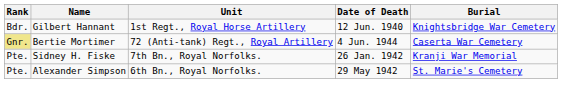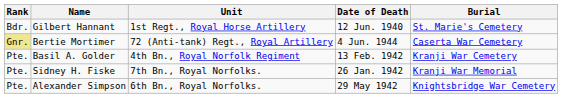 <table class="wikitable">
 <tr>
 <th>Rank</th>
 <th>Name</th>
 <th>Unit</th>
 <th>Date of Death</th>
 <th>Burial</th>
 </tr>
 <tr>
 <td>Bdr.</td>
 <td>Gilbert Hannant</td>
 <td>1st Regt., <a href='#'>Royal Horse Artillery</a></td>
 <td>12 Jun. 1940</td>
-<td><a href='#'>Knightsbridge War Cemetery</a></td>
+<td><a href='#'>St. Marie's Cemetery</a></td>
 </tr>
 <tr>
 <td style="background: khaki;">Gnr.</td>
 <td>Bertie Mortimer</td>
 <td>72 (Anti-tank) Regt., <a href='#'>Royal Artillery</a></td>
 <td>4 Jun. 1944</td>
 <td><a href='#'>Caserta War Cemetery</a></td>
+</tr>
+<tr>
+<td>Pte.</td>
+<td>Basil A. Golder</td>
+<td>4th Bn., <a href='#'>Royal Norfolk Regiment</a></td>
+<td>13 Feb. 1942</td>
+<td><a href='#'>Kranji War Cemetery</a></td>
 </tr>
 <tr>
 <td>Pte.</td>
 <td>Sidney H. Fiske</td>
 <td>7th Bn., Royal Norfolks.</td>
 <td>26 Jan. 1942</td>
 <td><a href='#'>Kranji War Memorial</a></td>
 </tr>
 <tr>
 <td>Pte.</td>
 <td>Alexander Simpson</td>
 <td>6th Bn., Royal Norfolks.</td>
 <td>29 May 1942</td>
-<td><a href='#'>St. Marie's Cemetery</a></td>
+<td><a href='#'>Knightsbridge War Cemetery</a></td>
 </tr>
 </table>
